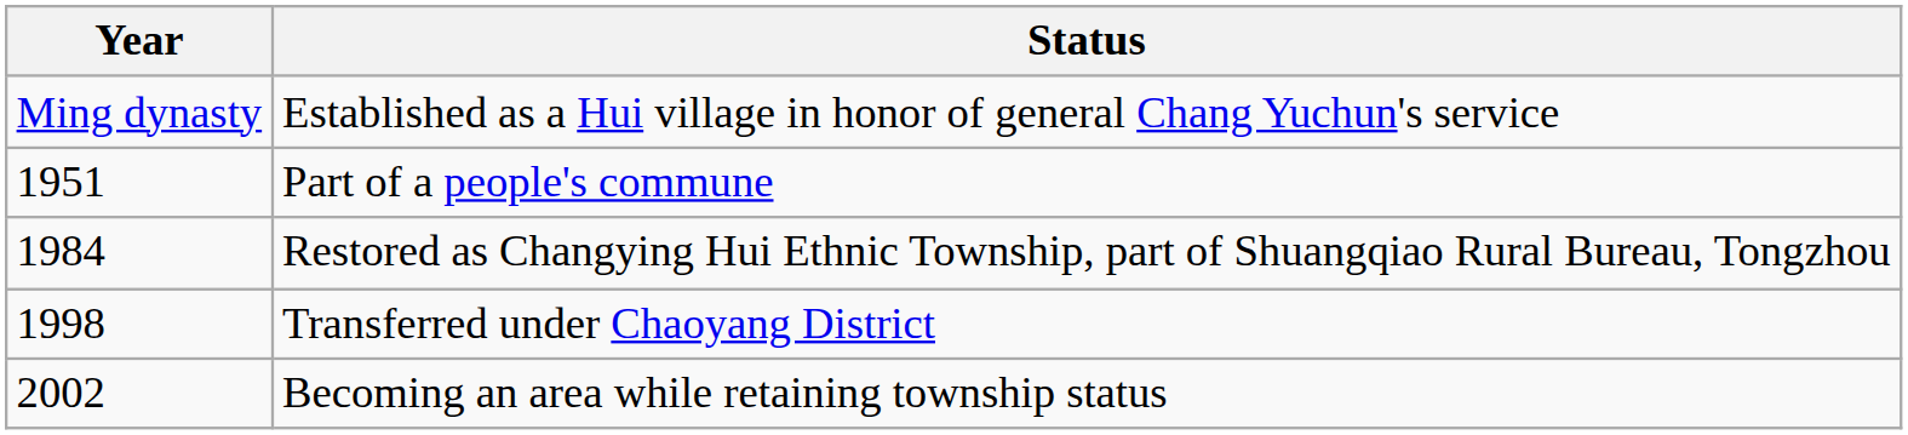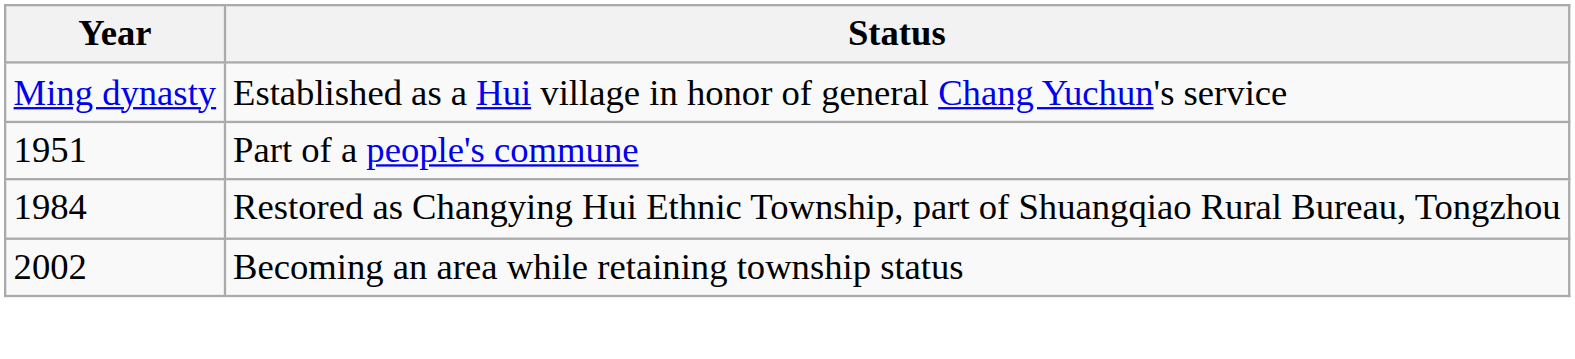 <table class="wikitable">
 <tr>
 <th>Year</th>
 <th>Status</th>
 </tr>
 <tr>
 <td><a href='#'>Ming dynasty</a></td>
 <td>Established as a <a href='#'>Hui</a> village in honor of general <a href='#'>Chang Yuchun</a>'s service</td>
 </tr>
 <tr>
 <td>1951</td>
 <td>Part of a <a href='#'>people's commune</a></td>
 </tr>
 <tr>
 <td>1984</td>
 <td>Restored as Changying Hui Ethnic Township, part of Shuangqiao Rural Bureau, Tongzhou</td>
 </tr>
 <tr>
-<td>1998</td>
-<td>Transferred under <a href='#'>Chaoyang District</a></td>
-</tr>
-<tr>
 <td>2002</td>
 <td>Becoming an area while retaining township status</td>
 </tr>
 </table>
